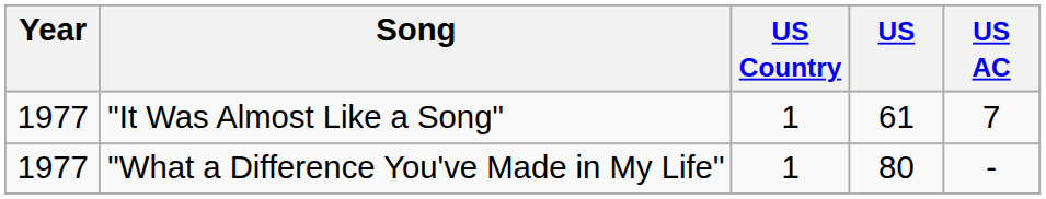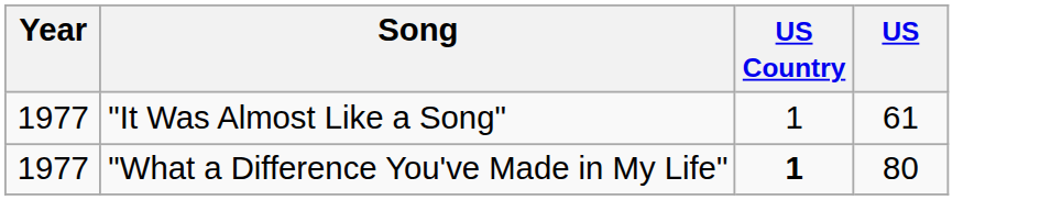 <table class="wikitable">
 <tr>
 <th align="center" valign="top" width="40">Year</th>
 <th align="left" valign="top">Song</th>
 <th align="center" valign="top" width="40"><small><a href='#'>US Country</a></small></th>
 <th align="center" valign="top" width="40"><small><a href='#'>US</a></small></th>
-<th align="center" valign="top" width="40"><small><a href='#'>US AC</a></small></th>
 </tr>
 <tr>
 <td align="center" valign="top">1977</td>
 <td align="left" valign="top">"It Was Almost Like a Song"</td>
 <td align="center" valign="top">1</td>
 <td align="center" valign="top">61</td>
-<td align="center" valign="top">7</td>
 </tr>
 <tr>
 <td align="center" valign="top">1977</td>
 <td align="left" valign="top">"What a Difference You've Made in My Life"</td>
-<td align="center" valign="top">1</td>
+<td align="center" valign="top"><strong>1</strong></td>
 <td align="center" valign="top">80</td>
-<td align="center" valign="top">-</td>
 </tr>
 </table>
